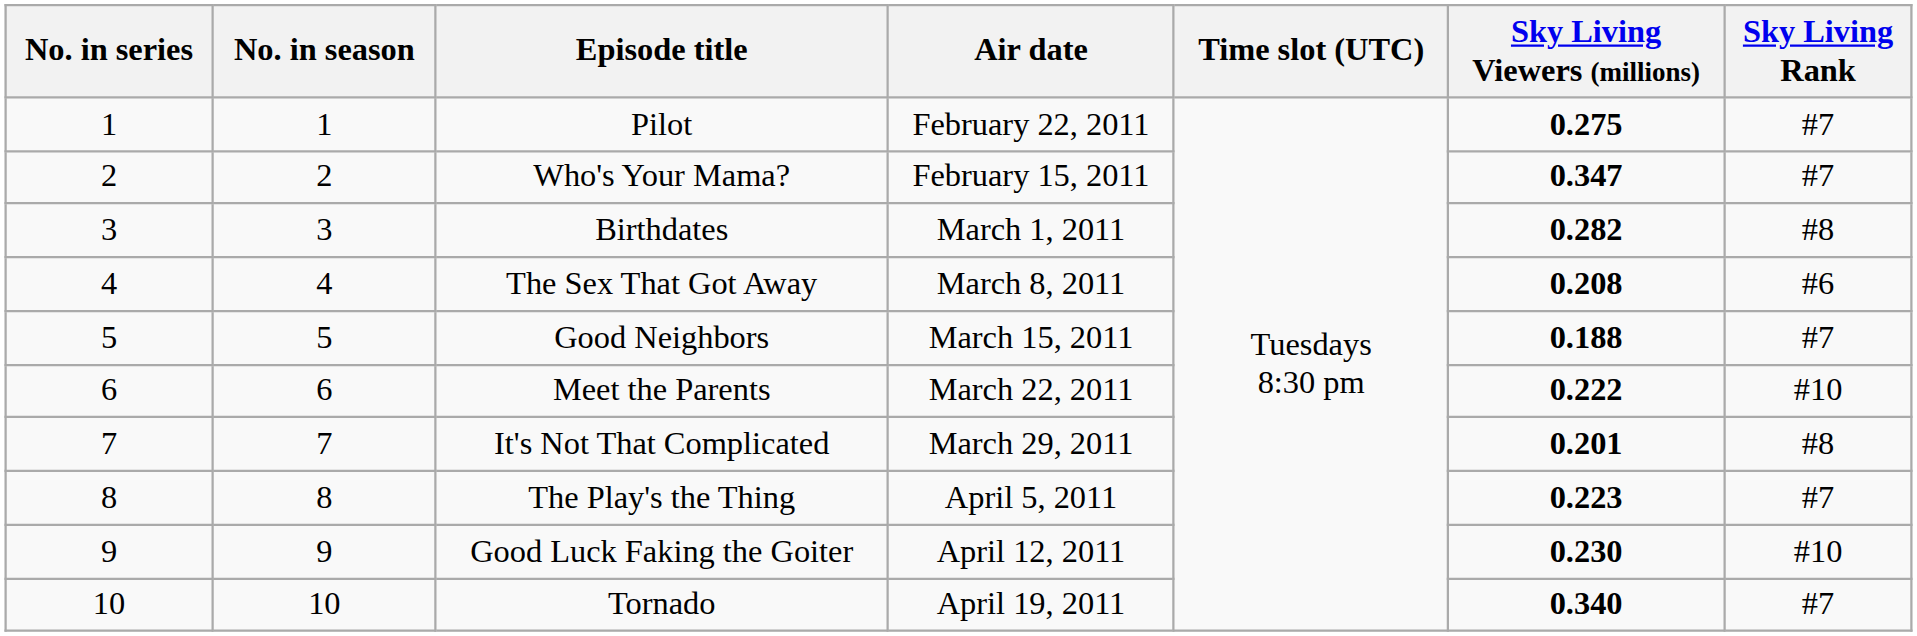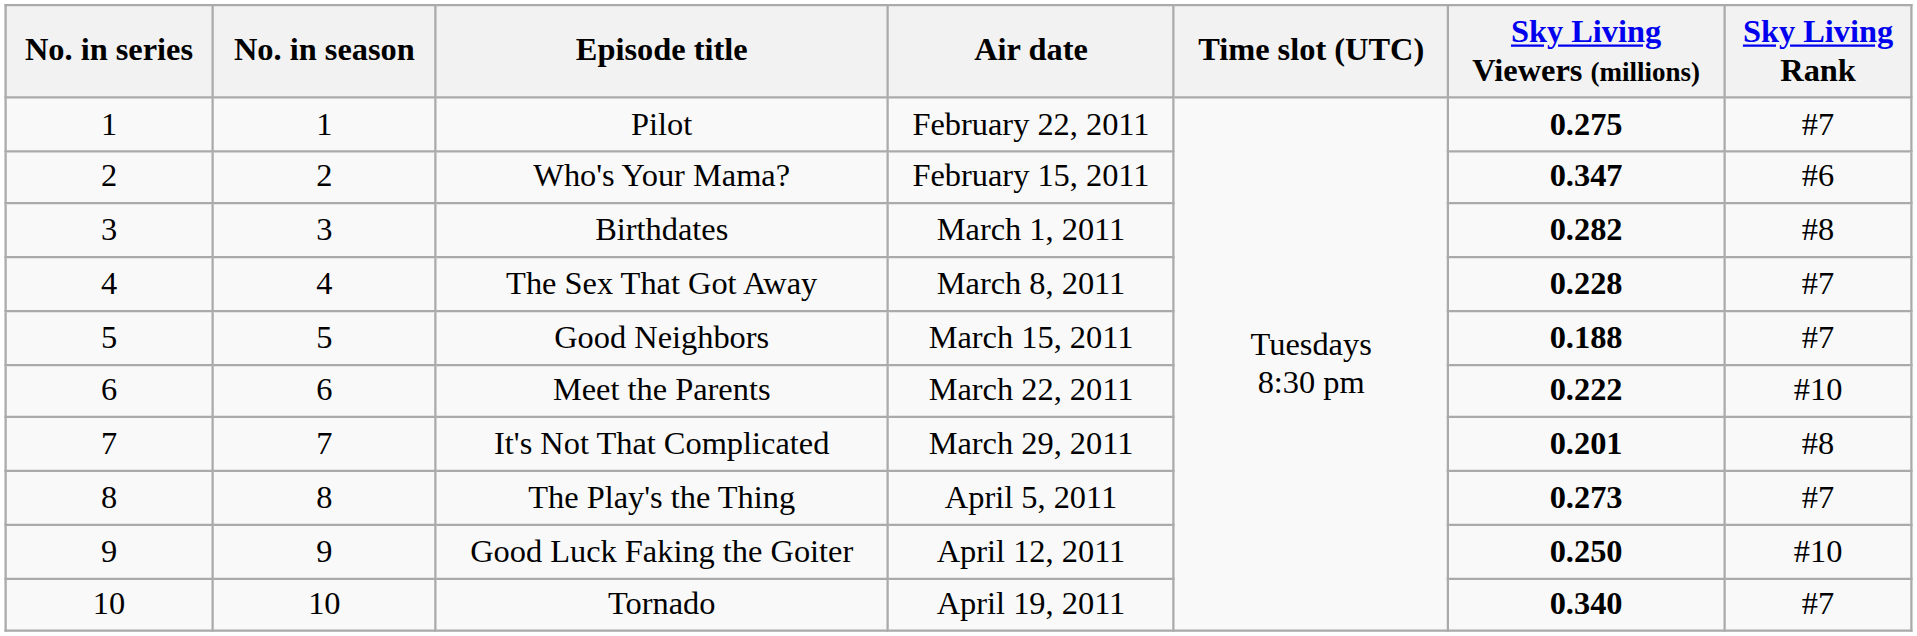 <table class="wikitable" style="font-size:90%; text-align:center; width: 96%; margin-left: auto; margin-right: auto;">
 <tr>
 <th>No. in series</th>
 <th>No. in season</th>
 <th>Episode title</th>
 <th>Air date</th>
 <th>Time slot (UTC)</th>
 <th><a href='#'>Sky Living</a><br>Viewers <small>(millions)</small></th>
 <th><a href='#'>Sky Living</a><br>Rank</th>
 </tr>
 <tr>
 <td style="text-align:center">1</td>
 <td style="text-align:center">1</td>
 <td>Pilot</td>
 <td>February 22, 2011</td>
 <td rowspan=10>Tuesdays<br>8:30 pm</td>
 <td><strong>0.275</strong></td>
 <td>#7</td>
 </tr>
 <tr>
 <td>2</td>
 <td>2</td>
 <td>Who's Your Mama?</td>
 <td>February 15, 2011</td>
 <td><strong>0.347</strong></td>
-<td>#7</td>
+<td>#6</td>
 </tr>
 <tr>
 <td>3</td>
 <td>3</td>
 <td>Birthdates</td>
 <td>March 1, 2011</td>
 <td><strong>0.282</strong></td>
 <td>#8</td>
 </tr>
 <tr>
 <td>4</td>
 <td>4</td>
 <td>The Sex That Got Away</td>
 <td>March 8, 2011</td>
-<td><strong>0.208</strong></td>
-<td>#6</td>
+<td><strong>0.228</strong></td>
+<td>#7</td>
 </tr>
 <tr>
 <td>5</td>
 <td>5</td>
 <td>Good Neighbors</td>
 <td>March 15, 2011</td>
 <td><strong>0.188</strong></td>
 <td>#7</td>
 </tr>
 <tr>
 <td>6</td>
 <td>6</td>
 <td>Meet the Parents</td>
 <td>March 22, 2011</td>
 <td><strong>0.222</strong></td>
 <td>#10</td>
 </tr>
 <tr>
 <td>7</td>
 <td>7</td>
 <td>It's Not That Complicated</td>
 <td>March 29, 2011</td>
 <td><strong>0.201</strong></td>
 <td>#8</td>
 </tr>
 <tr>
 <td>8</td>
 <td>8</td>
 <td>The Play's the Thing</td>
 <td>April 5, 2011</td>
-<td><strong>0.223</strong></td>
+<td><strong>0.273</strong></td>
 <td>#7</td>
 </tr>
 <tr>
 <td>9</td>
 <td>9</td>
 <td>Good Luck Faking the Goiter</td>
 <td>April 12, 2011</td>
-<td><strong>0.230</strong></td>
+<td><strong>0.250</strong></td>
 <td>#10</td>
 </tr>
 <tr>
 <td>10</td>
 <td>10</td>
 <td>Tornado</td>
 <td>April 19, 2011</td>
 <td><strong>0.340</strong></td>
 <td>#7</td>
 </tr>
 </table>
